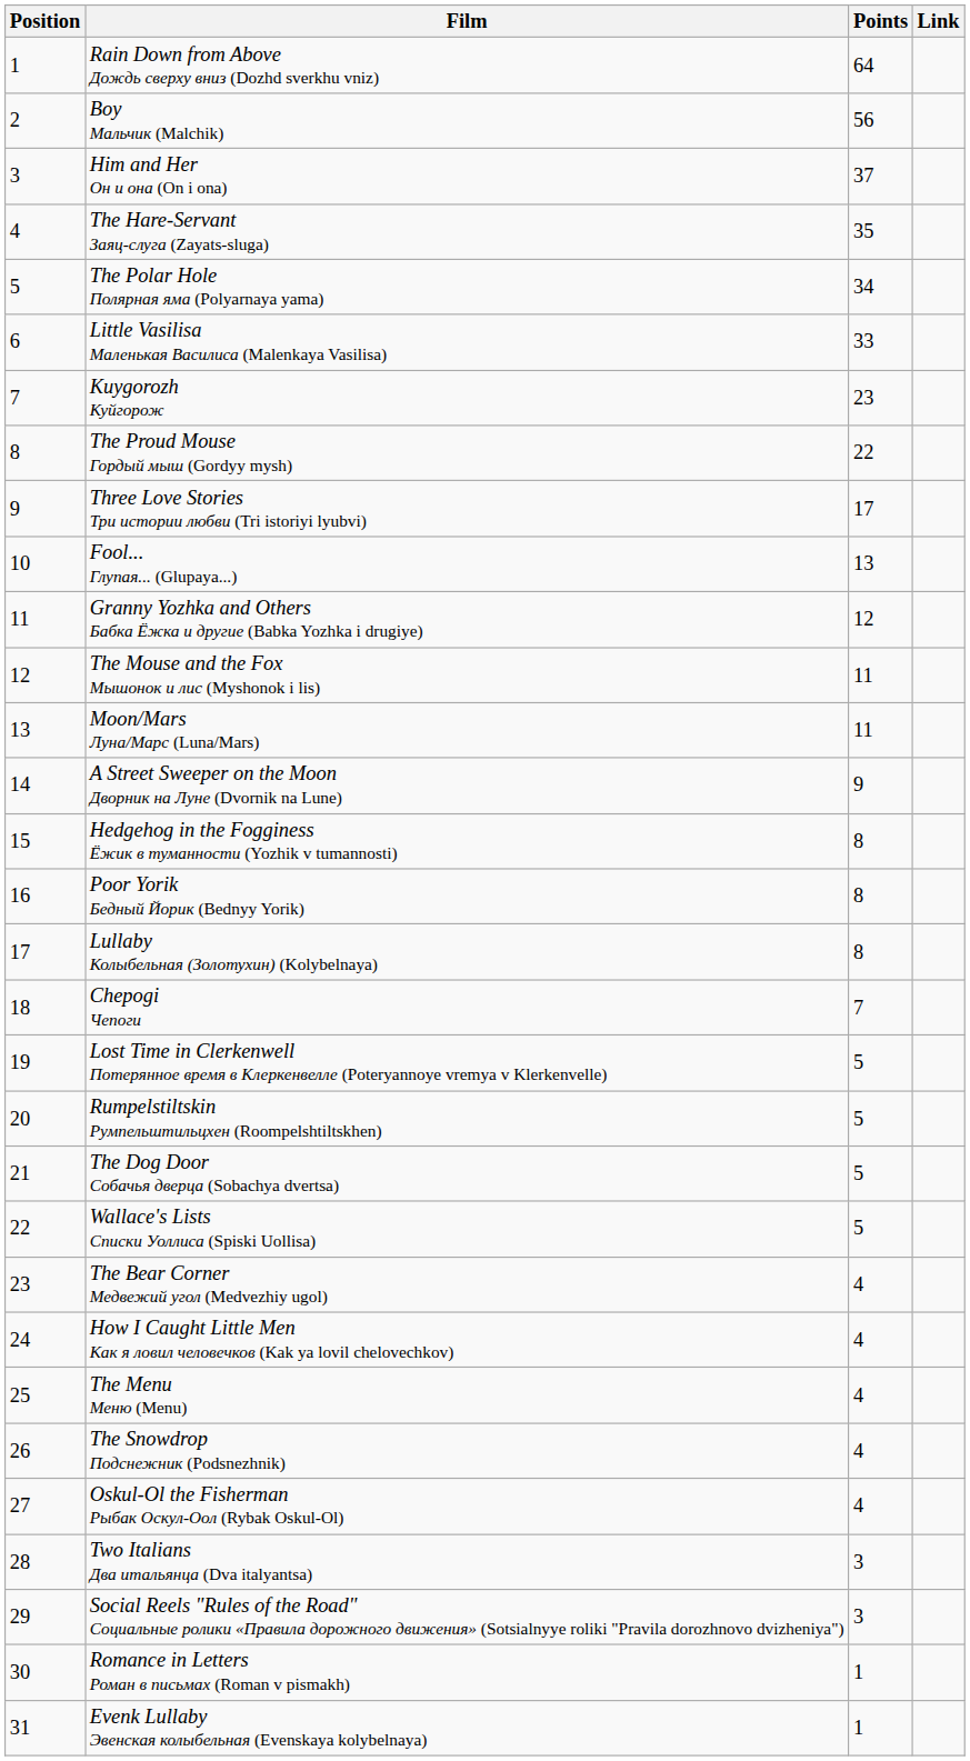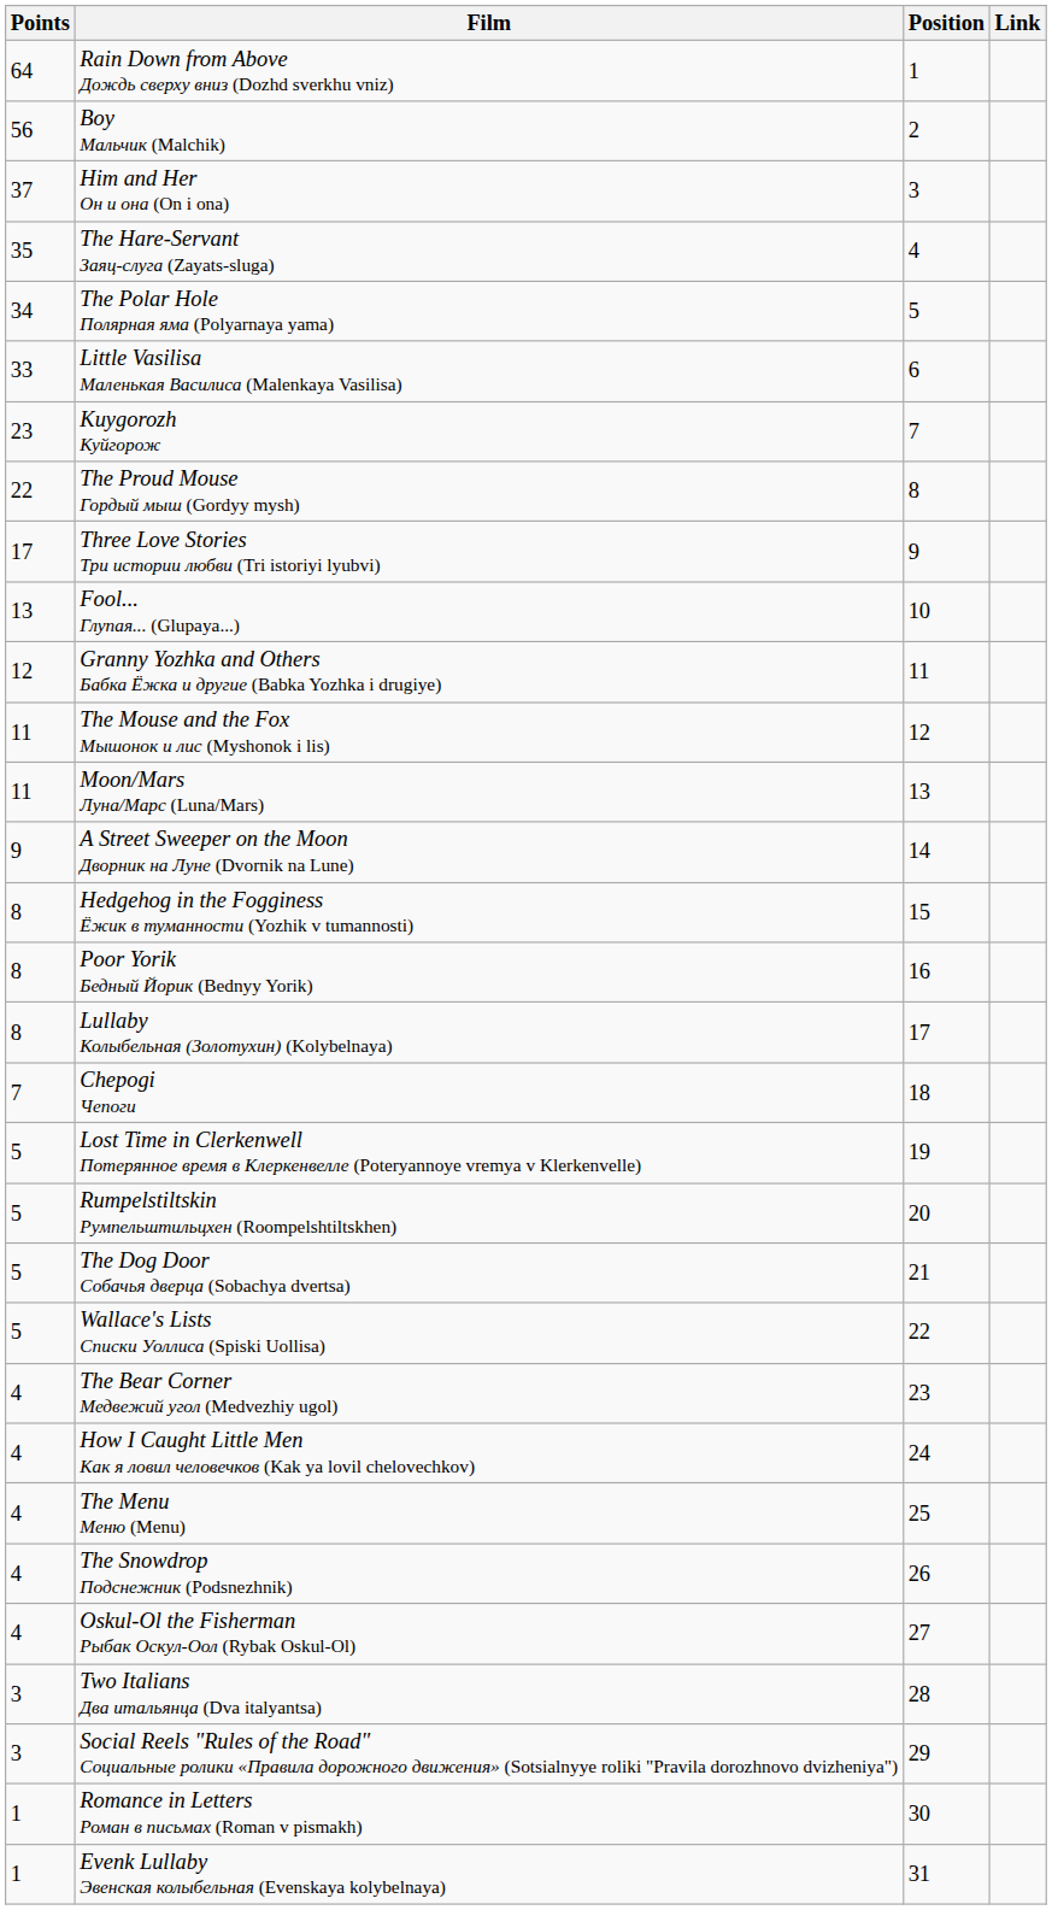 <table class="wikitable">
 <tr>
+<th>Points</th>
+<th>Film</th>
 <th>Position</th>
-<th>Film</th>
-<th>Points</th>
 <th>Link</th>
 </tr>
 <tr>
+<td>64</td>
+<td><em>Rain Down from Above</em><br><small><em>Дождь сверху вниз</em> (Dozhd sverkhu vniz)</small></td>
 <td>1</td>
-<td><em>Rain Down from Above</em><br><small><em>Дождь сверху вниз</em> (Dozhd sverkhu vniz)</small></td>
-<td>64</td>
 <td></td>
 </tr>
 <tr>
+<td>56</td>
+<td><em>Boy</em><br><small><em>Мальчик</em> (Malchik)</small></td>
 <td>2</td>
-<td><em>Boy</em><br><small><em>Мальчик</em> (Malchik)</small></td>
-<td>56</td>
 <td></td>
 </tr>
 <tr>
+<td>37</td>
+<td><em>Him and Her</em><br><small><em>Он и она</em> (On i ona)</small></td>
 <td>3</td>
-<td><em>Him and Her</em><br><small><em>Он и она</em> (On i ona)</small></td>
-<td>37</td>
 <td></td>
 </tr>
 <tr>
+<td>35</td>
+<td><em>The Hare-Servant</em><br><small><em>Заяц-слуга</em> (Zayats-sluga)</small></td>
 <td>4</td>
-<td><em>The Hare-Servant</em><br><small><em>Заяц-слуга</em> (Zayats-sluga)</small></td>
-<td>35</td>
 <td></td>
 </tr>
 <tr>
+<td>34</td>
+<td><em>The Polar Hole</em><br><small><em>Полярная яма</em> (Polyarnaya yama)</small></td>
 <td>5</td>
-<td><em>The Polar Hole</em><br><small><em>Полярная яма</em> (Polyarnaya yama)</small></td>
-<td>34</td>
 <td></td>
 </tr>
 <tr>
+<td>33</td>
+<td><em>Little Vasilisa</em><br><small><em>Маленькая Василиса</em> (Malenkaya Vasilisa)</small></td>
 <td>6</td>
-<td><em>Little Vasilisa</em><br><small><em>Маленькая Василиса</em> (Malenkaya Vasilisa)</small></td>
-<td>33</td>
 <td></td>
 </tr>
 <tr>
+<td>23</td>
+<td><em>Kuygorozh</em><br><small><em>Куйгорож</em></small></td>
 <td>7</td>
-<td><em>Kuygorozh</em><br><small><em>Куйгорож</em></small></td>
-<td>23</td>
 <td></td>
 </tr>
 <tr>
-<td>8</td>
+<td>22</td>
 <td><em>The Proud Mouse</em><br><small><em>Гордый мыш</em> (Gordyy mysh)</small></td>
-<td>22</td>
-<td></td>
-</tr>
-<tr>
-<td>9</td>
-<td><em>Three Love Stories</em><br><small><em>Три истории любви</em> (Tri istoriyi lyubvi)</small></td>
-<td>17</td>
-<td></td>
-</tr>
-<tr>
-<td>10</td>
-<td><em>Fool...</em><br><small><em>Глупая...</em> (Glupaya...)</small></td>
-<td>13</td>
-<td></td>
-</tr>
-<tr>
-<td>11</td>
-<td><em>Granny Yozhka and Others</em><br><small><em>Бабка Ёжка и другие</em> (Babka Yozhka i drugiye)</small></td>
-<td>12</td>
-<td></td>
-</tr>
-<tr>
-<td>12</td>
-<td><em>The Mouse and the Fox</em><br><small><em>Мышонок и лис</em> (Myshonok i lis)</small></td>
-<td>11</td>
-<td></td>
-</tr>
-<tr>
-<td>13</td>
-<td><em>Moon/Mars</em><br><small><em>Луна/Марс</em> (Luna/Mars)</small></td>
-<td>11</td>
-<td></td>
-</tr>
-<tr>
-<td>14</td>
-<td><em>A Street Sweeper on the Moon</em><br><small><em>Дворник на Луне</em> (Dvornik na Lune)</small></td>
-<td>9</td>
-<td></td>
-</tr>
-<tr>
-<td>15</td>
-<td><em>Hedgehog in the Fogginess</em><br><small><em>Ёжик в туманности</em> (Yozhik v tumannosti)</small></td>
-<td>8</td>
-<td></td>
-</tr>
-<tr>
-<td>16</td>
-<td><em>Poor Yorik</em><br><small><em>Бедный Йорик</em> (Bednyy Yorik)</small></td>
 <td>8</td>
 <td></td>
 </tr>
 <tr>
 <td>17</td>
-<td><em>Lullaby</em><br><small><em>Колыбельная (Золотухин)</em> (Kolybelnaya)</small></td>
-<td>8</td>
+<td><em>Three Love Stories</em><br><small><em>Три истории любви</em> (Tri istoriyi lyubvi)</small></td>
+<td>9</td>
 <td></td>
 </tr>
 <tr>
-<td>18</td>
-<td><em>Chepogi</em><br><small><em>Чепоги</em></small></td>
-<td>7</td>
+<td>13</td>
+<td><em>Fool...</em><br><small><em>Глупая...</em> (Glupaya...)</small></td>
+<td>10</td>
 <td></td>
 </tr>
 <tr>
-<td>19</td>
-<td><em>Lost Time in Clerkenwell</em><br><small><em>Потерянное время в Клеркенвелле</em> (Poteryannoye vremya v Klerkenvelle)</small></td>
-<td>5</td>
+<td>12</td>
+<td><em>Granny Yozhka and Others</em><br><small><em>Бабка Ёжка и другие</em> (Babka Yozhka i drugiye)</small></td>
+<td>11</td>
 <td></td>
 </tr>
 <tr>
-<td>20</td>
-<td><em>Rumpelstiltskin</em><br><small><em>Румпельштильцхен</em> (Roompelshtiltskhen)</small></td>
-<td>5</td>
+<td>11</td>
+<td><em>The Mouse and the Fox</em><br><small><em>Мышонок и лис</em> (Myshonok i lis)</small></td>
+<td>12</td>
 <td></td>
 </tr>
 <tr>
-<td>21</td>
-<td><em>The Dog Door</em><br><small><em>Собачья дверца</em> (Sobachya dvertsa)</small></td>
-<td>5</td>
+<td>11</td>
+<td><em>Moon/Mars</em><br><small><em>Луна/Марс</em> (Luna/Mars)</small></td>
+<td>13</td>
 <td></td>
 </tr>
 <tr>
-<td>22</td>
-<td><em>Wallace's Lists</em><br><small><em>Списки Уоллиса</em> (Spiski Uollisa)</small></td>
-<td>5</td>
+<td>9</td>
+<td><em>A Street Sweeper on the Moon</em><br><small><em>Дворник на Луне</em> (Dvornik na Lune)</small></td>
+<td>14</td>
 <td></td>
 </tr>
 <tr>
-<td>23</td>
-<td><em>The Bear Corner</em><br><small><em>Медвежий угол</em> (Medvezhiy ugol)</small></td>
-<td>4</td>
+<td>8</td>
+<td><em>Hedgehog in the Fogginess</em><br><small><em>Ёжик в туманности</em> (Yozhik v tumannosti)</small></td>
+<td>15</td>
 <td></td>
 </tr>
 <tr>
-<td>24</td>
-<td><em>How I Caught Little Men</em><br><small><em>Как я ловил человечков</em> (Kak ya lovil chelovechkov)</small></td>
-<td>4</td>
+<td>8</td>
+<td><em>Poor Yorik</em><br><small><em>Бедный Йорик</em> (Bednyy Yorik)</small></td>
+<td>16</td>
 <td></td>
 </tr>
 <tr>
-<td>25</td>
-<td><em>The Menu</em><br><small><em>Меню</em> (Menu)</small></td>
-<td>4</td>
+<td>8</td>
+<td><em>Lullaby</em><br><small><em>Колыбельная (Золотухин)</em> (Kolybelnaya)</small></td>
+<td>17</td>
 <td></td>
 </tr>
 <tr>
-<td>26</td>
-<td><em>The Snowdrop</em><br><small><em>Подснежник</em> (Podsnezhnik)</small></td>
-<td>4</td>
+<td>7</td>
+<td><em>Chepogi</em><br><small><em>Чепоги</em></small></td>
+<td>18</td>
 <td></td>
 </tr>
 <tr>
-<td>27</td>
-<td><em>Oskul-Ol the Fisherman</em><br><small><em>Рыбак Оскул-Оол</em> (Rybak Oskul-Ol)</small></td>
-<td>4</td>
+<td>5</td>
+<td><em>Lost Time in Clerkenwell</em><br><small><em>Потерянное время в Клеркенвелле</em> (Poteryannoye vremya v Klerkenvelle)</small></td>
+<td>19</td>
 <td></td>
 </tr>
 <tr>
-<td>28</td>
-<td><em>Two Italians</em><br><small><em>Два итальянца</em> (Dva italyantsa)</small></td>
-<td>3</td>
+<td>5</td>
+<td><em>Rumpelstiltskin</em><br><small><em>Румпельштильцхен</em> (Roompelshtiltskhen)</small></td>
+<td>20</td>
 <td></td>
 </tr>
 <tr>
-<td>29</td>
-<td><em>Social Reels "Rules of the Road"</em><br><small><em>Социальные ролики «Правила дорожного движения»</em> (Sotsialnyye roliki "Pravila dorozhnovo dvizheniya")</small></td>
-<td>3</td>
+<td>5</td>
+<td><em>The Dog Door</em><br><small><em>Собачья дверца</em> (Sobachya dvertsa)</small></td>
+<td>21</td>
 <td></td>
 </tr>
 <tr>
-<td>30</td>
-<td><em>Romance in Letters</em><br><small><em>Роман в письмах</em> (Roman v pismakh)</small></td>
-<td>1</td>
+<td>5</td>
+<td><em>Wallace's Lists</em><br><small><em>Списки Уоллиса</em> (Spiski Uollisa)</small></td>
+<td>22</td>
 <td></td>
 </tr>
 <tr>
+<td>4</td>
+<td><em>The Bear Corner</em><br><small><em>Медвежий угол</em> (Medvezhiy ugol)</small></td>
+<td>23</td>
+<td></td>
+</tr>
+<tr>
+<td>4</td>
+<td><em>How I Caught Little Men</em><br><small><em>Как я ловил человечков</em> (Kak ya lovil chelovechkov)</small></td>
+<td>24</td>
+<td></td>
+</tr>
+<tr>
+<td>4</td>
+<td><em>The Menu</em><br><small><em>Меню</em> (Menu)</small></td>
+<td>25</td>
+<td></td>
+</tr>
+<tr>
+<td>4</td>
+<td><em>The Snowdrop</em><br><small><em>Подснежник</em> (Podsnezhnik)</small></td>
+<td>26</td>
+<td></td>
+</tr>
+<tr>
+<td>4</td>
+<td><em>Oskul-Ol the Fisherman</em><br><small><em>Рыбак Оскул-Оол</em> (Rybak Oskul-Ol)</small></td>
+<td>27</td>
+<td></td>
+</tr>
+<tr>
+<td>3</td>
+<td><em>Two Italians</em><br><small><em>Два итальянца</em> (Dva italyantsa)</small></td>
+<td>28</td>
+<td></td>
+</tr>
+<tr>
+<td>3</td>
+<td><em>Social Reels "Rules of the Road"</em><br><small><em>Социальные ролики «Правила дорожного движения»</em> (Sotsialnyye roliki "Pravila dorozhnovo dvizheniya")</small></td>
+<td>29</td>
+<td></td>
+</tr>
+<tr>
+<td>1</td>
+<td><em>Romance in Letters</em><br><small><em>Роман в письмах</em> (Roman v pismakh)</small></td>
+<td>30</td>
+<td></td>
+</tr>
+<tr>
+<td>1</td>
+<td><em>Evenk Lullaby</em><br><small><em>Эвенская колыбельная</em> (Evenskaya kolybelnaya)</small></td>
 <td>31</td>
-<td><em>Evenk Lullaby</em><br><small><em>Эвенская колыбельная</em> (Evenskaya kolybelnaya)</small></td>
-<td>1</td>
 <td></td>
 </tr>
 </table>
